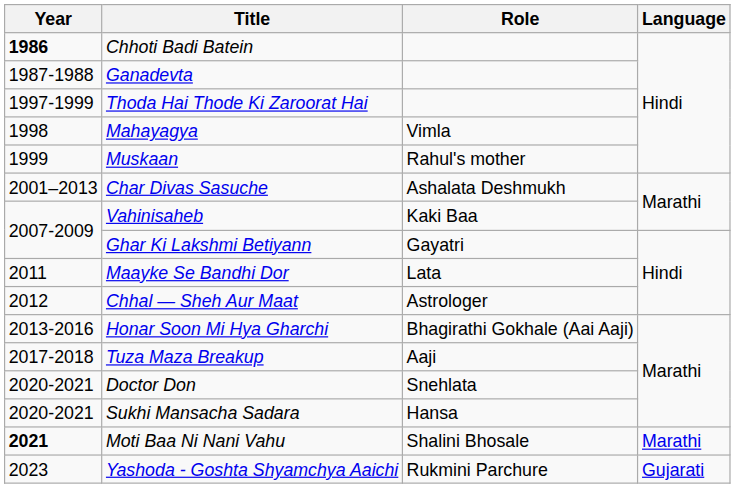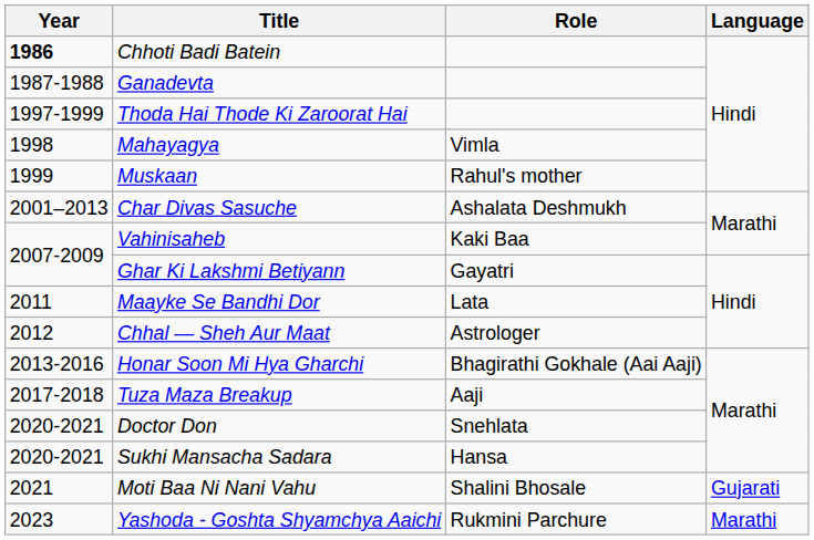 <table class="wikitable sortable" style="font-size: 95%;">
 <tr>
 <th>Year</th>
 <th>Title</th>
 <th>Role</th>
 <th>Language</th>
 </tr>
 <tr>
 <td><strong>1986</strong></td>
 <td><em>Chhoti Badi Batein</em></td>
 <td></td>
 <td rowspan="5">Hindi</td>
 </tr>
 <tr>
 <td>1987-1988</td>
 <td><em><a href='#'>Ganadevta</a></em></td>
 <td></td>
 </tr>
 <tr>
 <td>1997-1999</td>
 <td><em><a href='#'>Thoda Hai Thode Ki Zaroorat Hai</a></em></td>
 <td></td>
 </tr>
 <tr>
 <td>1998</td>
 <td><em><a href='#'>Mahayagya</a></em></td>
 <td>Vimla</td>
 </tr>
 <tr>
 <td>1999</td>
 <td><em><a href='#'>Muskaan</a></em></td>
 <td>Rahul's mother</td>
 </tr>
 <tr>
 <td>2001–2013</td>
 <td><em><a href='#'>Char Divas Sasuche</a></em></td>
 <td>Ashalata Deshmukh</td>
 <td rowspan="2">Marathi</td>
 </tr>
 <tr>
 <td rowspan="2">2007-2009</td>
 <td><em><a href='#'>Vahinisaheb</a></em></td>
 <td>Kaki Baa</td>
 </tr>
 <tr>
 <td><em><a href='#'>Ghar Ki Lakshmi Betiyann</a></em></td>
 <td>Gayatri</td>
 <td rowspan="3">Hindi</td>
 </tr>
 <tr>
 <td>2011</td>
 <td><em><a href='#'>Maayke Se Bandhi Dor</a></em></td>
 <td>Lata</td>
 </tr>
 <tr>
 <td>2012</td>
 <td><em><a href='#'>Chhal — Sheh Aur Maat</a></em></td>
 <td>Astrologer</td>
 </tr>
 <tr>
 <td>2013-2016</td>
 <td><em><a href='#'>Honar Soon Mi Hya Gharchi</a></em></td>
 <td>Bhagirathi Gokhale (Aai Aaji)</td>
 <td rowspan="4">Marathi</td>
 </tr>
 <tr>
 <td>2017-2018</td>
 <td><em><a href='#'>Tuza Maza Breakup</a></em></td>
 <td>Aaji</td>
 </tr>
 <tr>
 <td>2020-2021</td>
 <td><em>Doctor Don</em></td>
 <td>Snehlata</td>
 </tr>
 <tr>
 <td>2020-2021</td>
 <td><em>Sukhi Mansacha Sadara</em></td>
 <td>Hansa</td>
 </tr>
 <tr>
-<td><strong>2021</strong></td>
+<td>2021</td>
 <td><em>Moti Baa Ni Nani Vahu</em></td>
 <td>Shalini Bhosale</td>
-<td><a href='#'>Marathi</a></td>
+<td><a href='#'>Gujarati</a></td>
 </tr>
 <tr>
 <td>2023</td>
 <td><em><a href='#'>Yashoda - Goshta Shyamchya Aaichi</a></em></td>
 <td>Rukmini Parchure</td>
-<td><a href='#'>Gujarati</a></td>
+<td><a href='#'>Marathi</a></td>
 </tr>
 </table>
